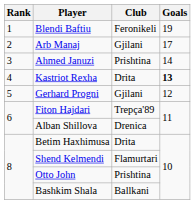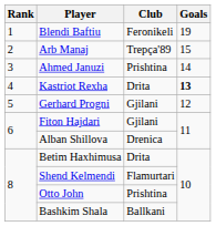 <table class="wikitable" style="text-align">
 <tr>
 <th>Rank</th>
 <th>Player</th>
 <th>Club</th>
 <th>Goals</th>
 </tr>
 <tr>
 <td>1</td>
 <td align="left"> <a href='#'>Blendi Baftiu</a></td>
 <td align="left">Feronikeli</td>
 <td>19</td>
 </tr>
 <tr>
 <td>2</td>
 <td align="left"> <a href='#'>Arb Manaj</a></td>
-<td>Gjilani</td>
-<td>17</td>
+<td align="left">Trepça'89</td>
+<td>15</td>
 </tr>
 <tr>
 <td>3</td>
 <td> <a href='#'>Ahmed Januzi</a></td>
 <td>Prishtina</td>
 <td>14</td>
 </tr>
 <tr>
 <td>4</td>
 <td align="left"> <a href='#'>Kastriot Rexha</a></td>
 <td>Drita</td>
 <td><strong>13</strong></td>
 </tr>
 <tr>
 <td>5</td>
 <td align="left"> <a href='#'>Gerhard Progni</a></td>
 <td>Gjilani</td>
 <td>12</td>
 </tr>
 <tr>
 <td rowspan="2">6</td>
 <td> <a href='#'>Fiton Hajdari</a></td>
-<td align="left">Trepça'89</td>
+<td>Gjilani</td>
 <td rowspan="2">11</td>
 </tr>
 <tr>
 <td align="left"> Alban Shillova</td>
 <td align="left">Drenica</td>
 </tr>
 <tr>
 <td rowspan="4">8</td>
 <td align="left"> Betim Haxhimusa</td>
 <td>Drita</td>
 <td rowspan="4">10</td>
 </tr>
 <tr>
 <td align="left"> <a href='#'>Shend Kelmendi</a></td>
 <td align="left">Flamurtari</td>
 </tr>
 <tr>
 <td align="left"> <a href='#'>Otto John</a></td>
 <td align="left">Prishtina</td>
 </tr>
 <tr>
 <td align="left"> Bashkim Shala</td>
 <td align="left">Ballkani</td>
 </tr>
 </table>
